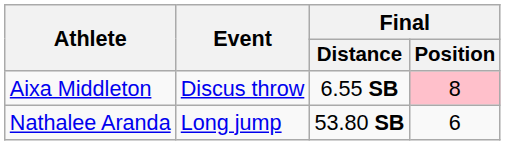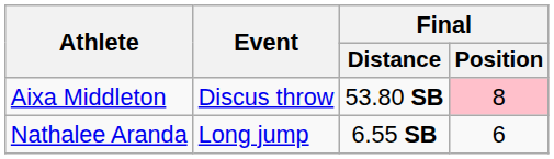 <table class=wikitable style="font-size:90%">
 <tr>
 <th rowspan="2">Athlete</th>
 <th rowspan="2">Event</th>
 <th colspan="2">Final</th>
 </tr>
 <tr style="font-size:95%">
 <th>Distance</th>
 <th>Position</th>
 </tr>
 <tr align=center>
 <td align=left><a href='#'>Aixa Middleton</a></td>
 <td align=left><a href='#'>Discus throw</a></td>
-<td>6.55 <strong>SB</strong></td>
+<td>53.80	<strong>SB</strong></td>
 <td style="background: pink;">8</td>
 </tr>
 <tr align=center>
 <td align=left><a href='#'>Nathalee Aranda</a></td>
 <td align=left><a href='#'>Long jump</a></td>
-<td>53.80	<strong>SB</strong></td>
+<td>6.55 <strong>SB</strong></td>
 <td>6</td>
 </tr>
 </table>
